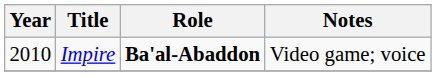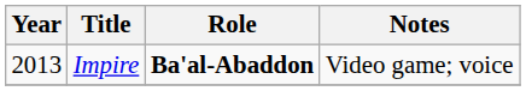 <table class="wikitable sortable">
 <tr>
 <th>Year</th>
 <th>Title</th>
 <th>Role</th>
 <th>Notes</th>
 </tr>
 <tr>
-<td>2010</td>
+<td>2013</td>
 <td><em><a href='#'>Impire</a></em></td>
 <td><strong>Ba'al-Abaddon</strong></td>
 <td>Video game; voice</td>
 </tr>
 <tr>
 </tr>
 </table>
